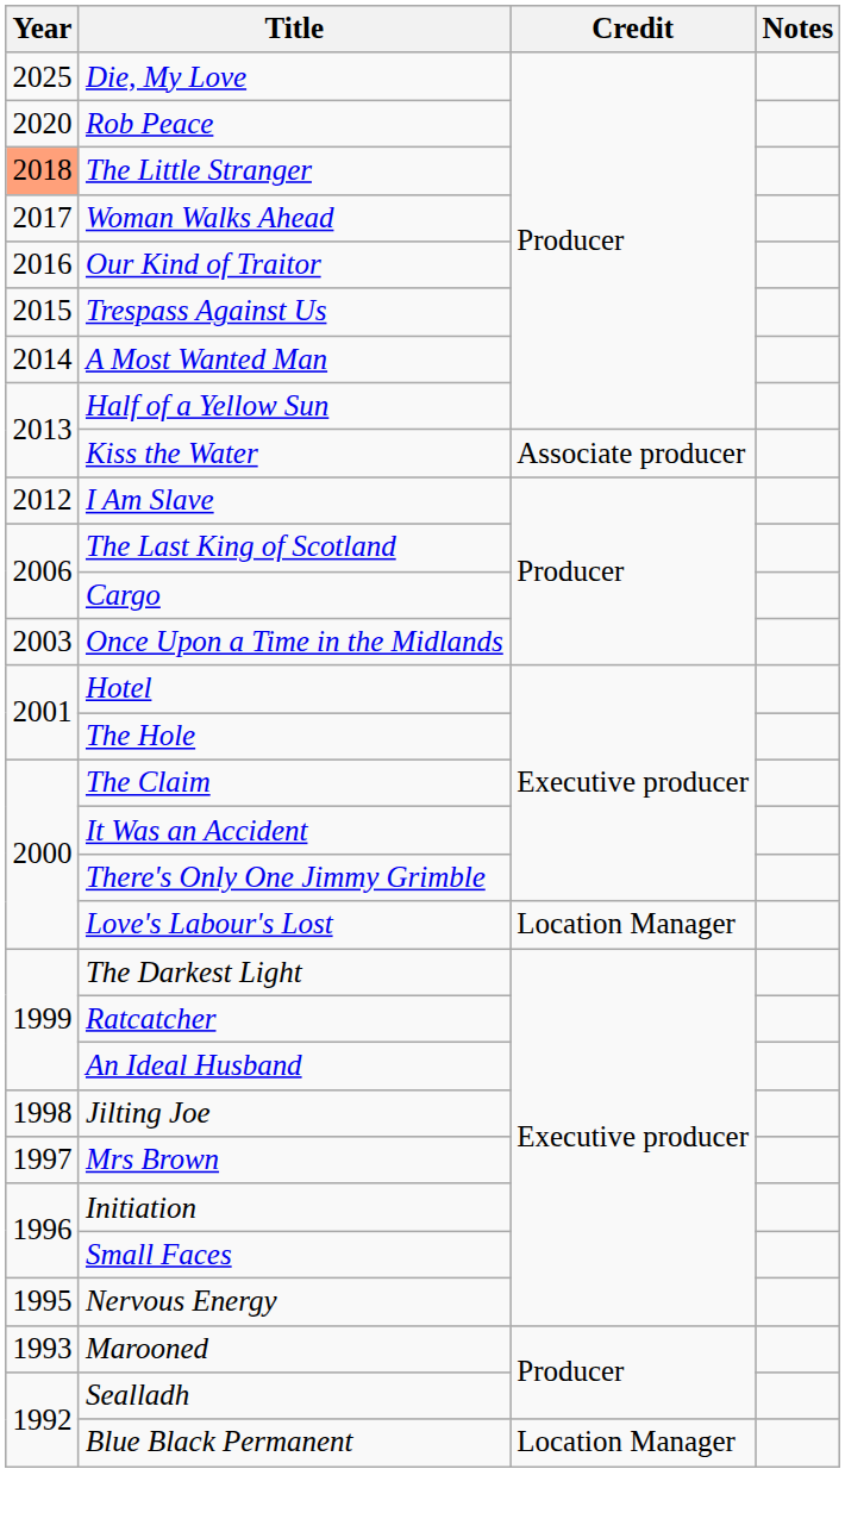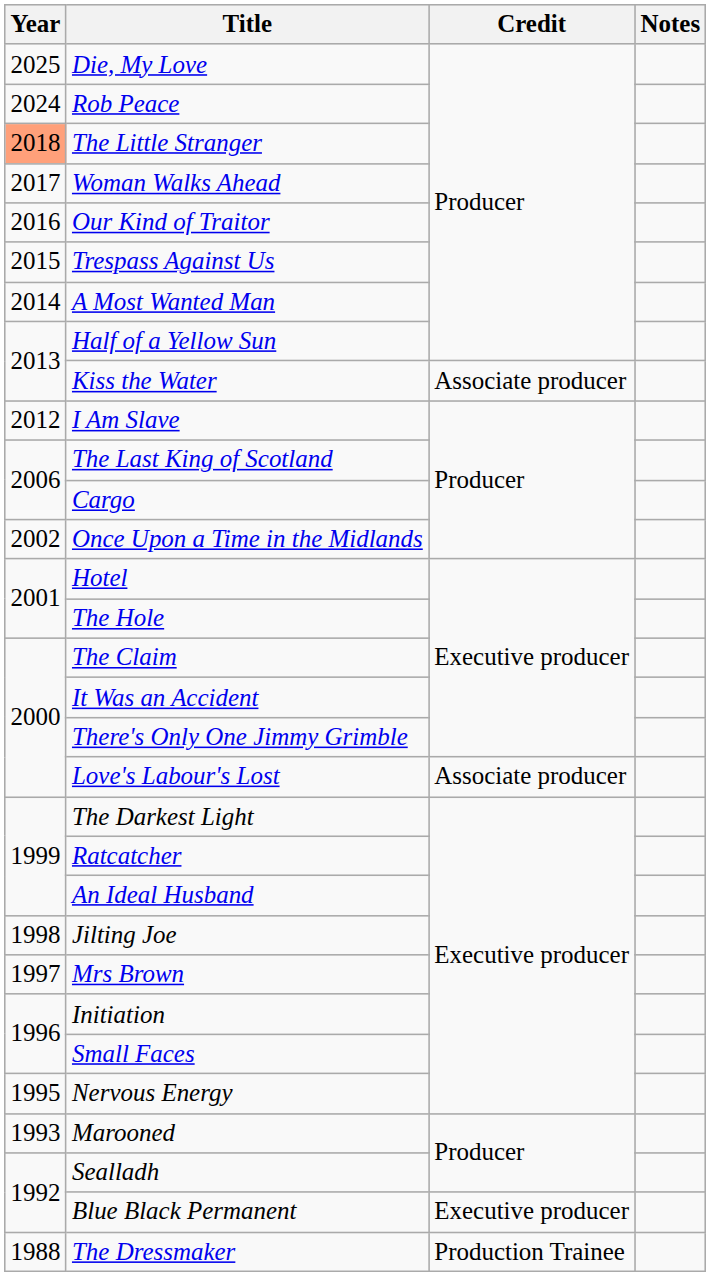 <table class="wikitable sortable">
 <tr>
 <th>Year</th>
 <th>Title</th>
 <th>Credit</th>
 <th>Notes</th>
 </tr>
 <tr>
 <td>2025</td>
 <td><em><a href='#'>Die, My Love</a></em></td>
 <td rowspan="8">Producer</td>
 <td></td>
 </tr>
 <tr>
-<td>2020</td>
+<td>2024</td>
 <td><em><a href='#'>Rob Peace</a></em></td>
 <td></td>
 </tr>
 <tr>
 <td style="background: lightsalmon;">2018</td>
 <td><em><a href='#'>The Little Stranger</a></em></td>
 <td></td>
 </tr>
 <tr>
 <td>2017</td>
 <td><em><a href='#'>Woman Walks Ahead</a></em></td>
 <td></td>
 </tr>
 <tr>
 <td>2016</td>
 <td><em><a href='#'>Our Kind of Traitor</a></em></td>
 <td></td>
 </tr>
 <tr>
 <td>2015</td>
 <td><em><a href='#'>Trespass Against Us</a></em></td>
 <td></td>
 </tr>
 <tr>
 <td>2014</td>
 <td><em><a href='#'>A Most Wanted Man</a></em></td>
 <td></td>
 </tr>
 <tr>
 <td rowspan="2">2013</td>
 <td><em><a href='#'>Half of a Yellow Sun</a></em></td>
 <td></td>
 </tr>
 <tr>
 <td><em><a href='#'>Kiss the Water</a></em></td>
 <td>Associate producer</td>
 <td></td>
 </tr>
 <tr>
 <td>2012</td>
 <td><em><a href='#'>I Am Slave</a></em></td>
 <td rowspan="4">Producer</td>
 <td></td>
 </tr>
 <tr>
 <td rowspan="2">2006</td>
 <td><em><a href='#'>The Last King of Scotland</a></em></td>
 <td></td>
 </tr>
 <tr>
 <td><em><a href='#'>Cargo</a></em></td>
 <td></td>
 </tr>
 <tr>
-<td>2003</td>
+<td>2002</td>
 <td><em><a href='#'>Once Upon a Time in the Midlands</a></em></td>
 <td></td>
 </tr>
 <tr>
 <td rowspan="2">2001</td>
 <td><em><a href='#'>Hotel</a></em></td>
 <td rowspan="5">Executive producer</td>
 <td></td>
 </tr>
 <tr>
 <td><em><a href='#'>The Hole</a></em></td>
 <td></td>
 </tr>
 <tr>
 <td rowspan="4">2000</td>
 <td><em><a href='#'>The Claim</a></em></td>
 <td></td>
 </tr>
 <tr>
 <td><em><a href='#'>It Was an Accident</a></em></td>
 <td></td>
 </tr>
 <tr>
 <td><em><a href='#'>There's Only One Jimmy Grimble</a></em></td>
 <td></td>
 </tr>
 <tr>
 <td><em><a href='#'>Love's Labour's Lost</a></em></td>
-<td>Location Manager</td>
+<td>Associate producer</td>
 <td></td>
 </tr>
 <tr>
 <td rowspan="3">1999</td>
 <td><em>The Darkest Light</em></td>
 <td rowspan="8">Executive producer</td>
 <td></td>
 </tr>
 <tr>
 <td><em><a href='#'>Ratcatcher</a></em></td>
 <td></td>
 </tr>
 <tr>
 <td><em><a href='#'>An Ideal Husband</a></em></td>
 <td></td>
 </tr>
 <tr>
 <td>1998</td>
 <td><em>Jilting Joe</em></td>
 <td></td>
 </tr>
 <tr>
 <td>1997</td>
 <td><em><a href='#'>Mrs Brown</a></em></td>
 <td></td>
 </tr>
 <tr>
 <td rowspan="2">1996</td>
 <td><em>Initiation</em></td>
 <td></td>
 </tr>
 <tr>
 <td><em><a href='#'>Small Faces</a></em></td>
 <td></td>
 </tr>
 <tr>
 <td>1995</td>
 <td><em>Nervous Energy</em></td>
 <td></td>
 </tr>
 <tr>
 <td>1993</td>
 <td><em>Marooned</em></td>
 <td rowspan="2">Producer</td>
 <td></td>
 </tr>
 <tr>
 <td rowspan="2">1992</td>
 <td><em>Sealladh</em></td>
 <td></td>
 </tr>
 <tr>
 <td><em>Blue Black Permanent</em></td>
-<td>Location Manager</td>
+<td>Executive producer</td>
+<td></td>
+</tr>
+<tr>
+<td>1988</td>
+<td><em><a href='#'>The Dressmaker</a></em></td>
+<td>Production Trainee</td>
 <td></td>
 </tr>
 <tr>
 </tr>
 </table>
